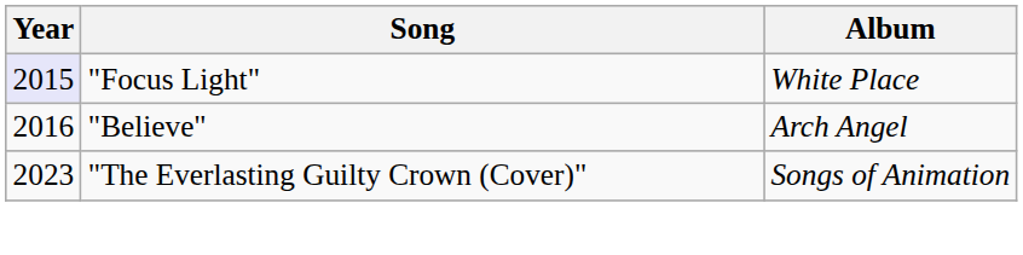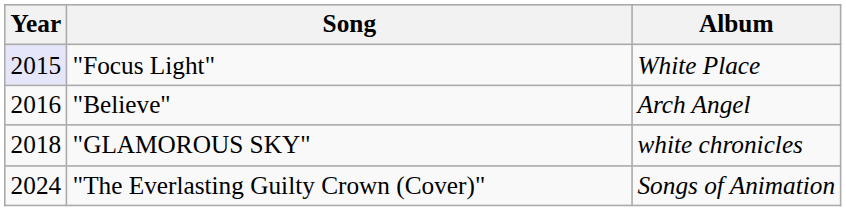 <table class="wikitable" border="1">
 <tr>
 <th rowspan="1">Year</th>
 <th rowspan="1" width="350">Song</th>
 <th rowspan="1">Album</th>
 </tr>
 <tr>
 <td style="background: lavender;">2015</td>
 <td align="left">"Focus Light"</td>
 <td><em>White Place</em></td>
 </tr>
 <tr>
 <td>2016</td>
 <td align="left">"Believe"</td>
 <td><em>Arch Angel</em></td>
 </tr>
 <tr>
-<td>2023</td>
+<td>2018</td>
+<td align="left">"GLAMOROUS SKY"</td>
+<td><em>white chronicles</em></td>
+</tr>
+<tr>
+<td>2024</td>
 <td align="left">"The Everlasting Guilty Crown (Cover)"</td>
 <td><em>Songs of Animation</em></td>
 </tr>
 </table>
